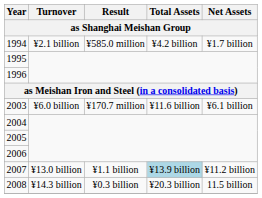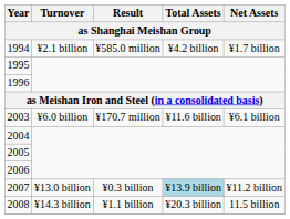 <table class="wikitable sortable" style="text-align:center;">
 <tr>
 <th>Year</th>
 <th>Turnover</th>
 <th>Result</th>
 <th>Total Assets</th>
 <th>Net Assets</th>
 </tr>
 <tr>
 <th colspan=5>as Shanghai Meishan Group</th>
 </tr>
 <tr>
 <td>1994</td>
 <td>¥2.1 billion</td>
 <td>¥585.0 million</td>
 <td>¥4.2 billion</td>
 <td>¥1.7 billion</td>
 </tr>
 <tr>
 <td>1995</td>
 </tr>
 <tr>
 <td>1996</td>
 </tr>
 <tr>
 <th colspan=5>as Meishan Iron and Steel (<a href='#'>in a consolidated basis</a>)</th>
 </tr>
 <tr>
 <td>2003</td>
 <td>¥6.0 billion</td>
 <td>¥170.7 million</td>
 <td>¥11.6 billion</td>
 <td>¥6.1 billion</td>
 </tr>
 <tr>
 <td>2004</td>
 </tr>
 <tr>
 <td>2005</td>
 </tr>
 <tr>
 <td>2006</td>
 </tr>
 <tr>
 <td>2007</td>
 <td>¥13.0 billion</td>
-<td>¥1.1 billion</td>
+<td> ¥0.3 billion</td>
 <td style="background: lightblue;">¥13.9 billion</td>
 <td>¥11.2 billion</td>
 </tr>
 <tr>
 <td>2008</td>
 <td> ¥14.3 billion</td>
-<td> ¥0.3 billion</td>
+<td>¥1.1 billion</td>
 <td> ¥20.3 billion</td>
 <td> 11.5 billion</td>
 </tr>
 <tr>
 </tr>
 </table>
